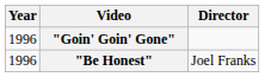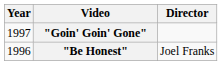 <table class="wikitable plainrowheaders">
 <tr>
 <th>Year</th>
 <th style="width:10em;">Video</th>
 <th>Director</th>
 </tr>
 <tr>
-<td>1996</td>
+<td>1997</td>
 <th scope="row">"Goin' Goin' Gone"</th>
 <td></td>
 </tr>
 <tr>
 <td>1996</td>
 <th scope="row">"Be Honest"</th>
 <td>Joel Franks</td>
 </tr>
 </table>
